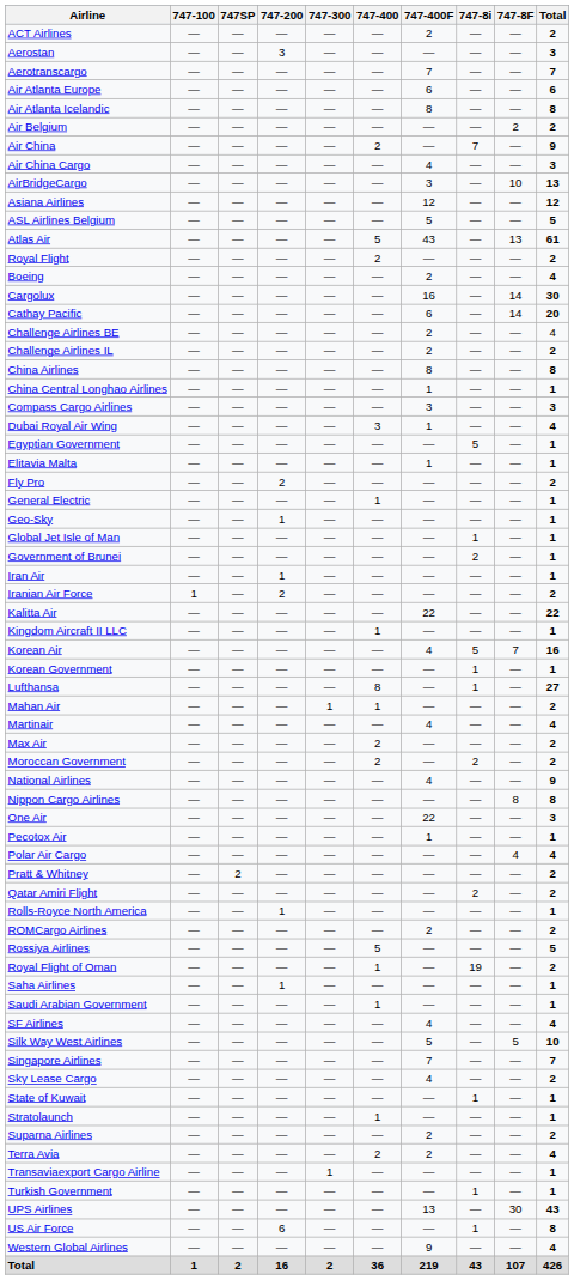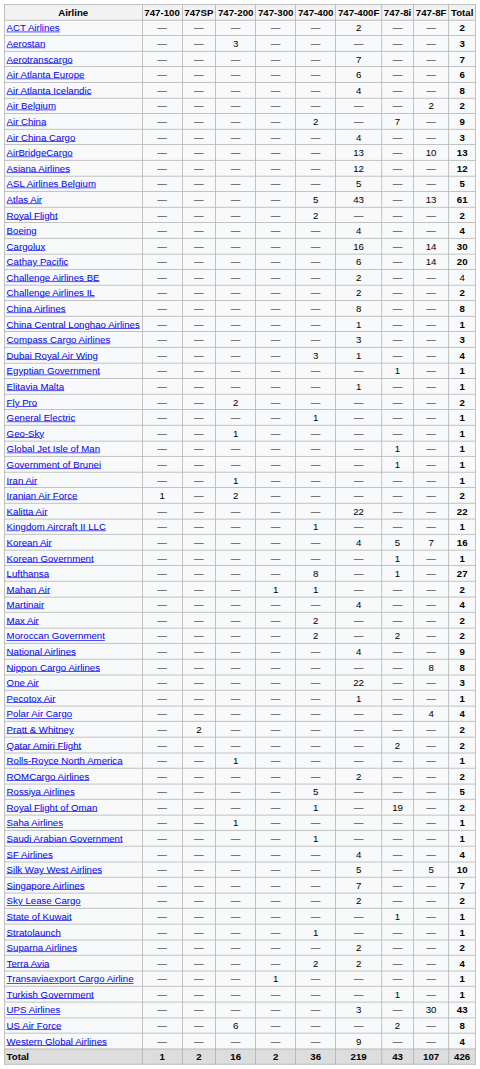 <table class="wikitable sortable sticky-header" style="text-align:center; font-size: 87.5%;background:#f8f9faff;">
 <tr style="background-color:#ccddff">
 <th>Airline</th>
 <th data-sort-type="number">747-100</th>
 <th data-sort-type="number">747SP</th>
 <th data-sort-type="number">747-200</th>
 <th data-sort-type="number">747-300</th>
 <th data-sort-type="number">747-400</th>
 <th data-sort-type="number">747-400F</th>
 <th data-sort-type="number">747-8i</th>
 <th data-sort-type="number">747-8F</th>
 <th>Total</th>
 </tr>
 <tr>
 <td align="left"><a href='#'>ACT Airlines</a></td>
 <td>—</td>
 <td>—</td>
 <td>—</td>
 <td>—</td>
 <td>—</td>
 <td>2</td>
 <td>—</td>
 <td>—</td>
 <td><strong>2</strong></td>
 </tr>
 <tr>
 <td align="left"><a href='#'>Aerostan</a></td>
 <td>—</td>
 <td>—</td>
 <td>3</td>
 <td>—</td>
 <td>—</td>
 <td>—</td>
 <td>—</td>
 <td>—</td>
 <td><strong>3</strong></td>
 </tr>
 <tr>
 <td align="left"><a href='#'>Aerotranscargo</a></td>
 <td>—</td>
 <td>—</td>
 <td>—</td>
 <td>—</td>
 <td>—</td>
 <td>7</td>
 <td>—</td>
 <td>—</td>
 <td><strong>7</strong></td>
 </tr>
 <tr>
 <td align="left"><a href='#'>Air Atlanta Europe</a></td>
 <td>—</td>
 <td>—</td>
 <td>—</td>
 <td>—</td>
 <td>—</td>
 <td>6</td>
 <td>—</td>
 <td>—</td>
 <td><strong>6</strong></td>
 </tr>
 <tr>
 <td align="left"><a href='#'>Air Atlanta Icelandic</a></td>
 <td>—</td>
 <td>—</td>
 <td>—</td>
 <td>—</td>
 <td>—</td>
-<td>8</td>
+<td>4</td>
 <td>—</td>
 <td>—</td>
 <td><strong>8</strong></td>
 </tr>
 <tr>
 <td align="left"><a href='#'>Air Belgium</a></td>
 <td>—</td>
 <td>—</td>
 <td>—</td>
 <td>—</td>
 <td>—</td>
 <td>—</td>
 <td>—</td>
 <td>2</td>
 <td><strong>2</strong></td>
 </tr>
 <tr>
 <td align="left"><a href='#'>Air China</a></td>
 <td>—</td>
 <td>—</td>
 <td>—</td>
 <td>—</td>
 <td>2</td>
 <td>—</td>
 <td>7</td>
 <td>—</td>
 <td><strong>9</strong></td>
 </tr>
 <tr>
 <td align="left"><a href='#'>Air China Cargo</a></td>
 <td>—</td>
 <td>—</td>
 <td>—</td>
 <td>—</td>
 <td>—</td>
 <td>4</td>
 <td>—</td>
 <td>—</td>
 <td><strong>3</strong></td>
 </tr>
 <tr>
 <td align="left"><a href='#'>AirBridgeCargo</a></td>
 <td>—</td>
 <td>—</td>
 <td>—</td>
 <td>—</td>
 <td>—</td>
-<td>3</td>
+<td>13</td>
 <td>—</td>
 <td>10</td>
 <td><strong>13</strong></td>
 </tr>
 <tr>
 <td align="left"><a href='#'>Asiana Airlines</a></td>
 <td>—</td>
 <td>—</td>
 <td>—</td>
 <td>—</td>
 <td>—</td>
 <td>12</td>
 <td>—</td>
 <td>—</td>
 <td><strong>12</strong></td>
 </tr>
 <tr>
 <td align="left"><a href='#'>ASL Airlines Belgium</a></td>
 <td>—</td>
 <td>—</td>
 <td>—</td>
 <td>—</td>
 <td>—</td>
 <td>5</td>
 <td>—</td>
 <td>—</td>
 <td><strong>5</strong></td>
 </tr>
 <tr>
 <td align="left"><a href='#'>Atlas Air</a></td>
 <td>—</td>
 <td>—</td>
 <td>—</td>
 <td>—</td>
 <td>5</td>
 <td>43</td>
 <td>—</td>
 <td>13</td>
 <td><strong>61</strong></td>
 </tr>
 <tr>
 <td align="left"><a href='#'>Royal Flight</a></td>
 <td>—</td>
 <td>—</td>
 <td>—</td>
 <td>—</td>
 <td>2</td>
 <td>—</td>
 <td>—</td>
 <td>—</td>
 <td><strong>2</strong></td>
 </tr>
 <tr>
 <td align="left"><a href='#'>Boeing</a></td>
 <td>—</td>
 <td>—</td>
 <td>—</td>
 <td>—</td>
 <td>—</td>
-<td>2</td>
+<td>4</td>
 <td>—</td>
 <td>—</td>
 <td><strong>4</strong></td>
 </tr>
 <tr>
 <td align="left"><a href='#'>Cargolux</a></td>
 <td>—</td>
 <td>—</td>
 <td>—</td>
 <td>—</td>
 <td>—</td>
 <td>16</td>
 <td>—</td>
 <td>14</td>
 <td><strong>30</strong></td>
 </tr>
 <tr>
 <td align="left"><a href='#'>Cathay Pacific</a></td>
 <td>—</td>
 <td>—</td>
 <td>—</td>
 <td>—</td>
 <td>—</td>
 <td>6</td>
 <td>—</td>
 <td>14</td>
 <td><strong>20</strong></td>
 </tr>
 <tr>
 <td align="left"><a href='#'>Challenge Airlines BE</a></td>
 <td>—</td>
 <td>—</td>
 <td>—</td>
 <td>—</td>
 <td>—</td>
 <td>2</td>
 <td>—</td>
 <td>—</td>
 <td>4</td>
 </tr>
 <tr>
 <td align="left"><a href='#'>Challenge Airlines IL</a></td>
 <td>—</td>
 <td>—</td>
 <td>—</td>
 <td>—</td>
 <td>—</td>
 <td>2</td>
 <td>—</td>
 <td>—</td>
 <td><strong>2</strong></td>
 </tr>
 <tr>
 <td align="left"><a href='#'>China Airlines</a></td>
 <td>—</td>
 <td>—</td>
 <td>—</td>
 <td>—</td>
 <td>—</td>
 <td>8</td>
 <td>—</td>
 <td>—</td>
 <td><strong>8</strong></td>
 </tr>
 <tr>
 <td align="left"><a href='#'>China Central Longhao Airlines</a></td>
 <td>—</td>
 <td>—</td>
 <td>—</td>
 <td>—</td>
 <td>—</td>
 <td>1</td>
 <td>—</td>
 <td>—</td>
 <td><strong>1</strong></td>
 </tr>
 <tr>
 <td align="left"><a href='#'>Compass Cargo Airlines</a></td>
 <td>—</td>
 <td>—</td>
 <td>—</td>
 <td>—</td>
 <td>—</td>
 <td>3</td>
 <td>—</td>
 <td>—</td>
 <td><strong>3</strong></td>
 </tr>
 <tr>
 <td align="left"><a href='#'>Dubai Royal Air Wing</a></td>
 <td>—</td>
 <td>—</td>
 <td>—</td>
 <td>—</td>
 <td>3</td>
 <td>1</td>
 <td>—</td>
 <td>—</td>
 <td><strong>4</strong></td>
 </tr>
 <tr>
 <td align="left"><a href='#'>Egyptian Government</a></td>
 <td>—</td>
 <td>—</td>
 <td>—</td>
 <td>—</td>
 <td>—</td>
 <td>—</td>
-<td>5</td>
+<td>1</td>
 <td>—</td>
 <td><strong>1</strong></td>
 </tr>
 <tr>
 <td align="left"><a href='#'>Elitavia Malta</a></td>
 <td>—</td>
 <td>—</td>
 <td>—</td>
 <td>—</td>
 <td>—</td>
 <td>1</td>
 <td>—</td>
 <td>—</td>
 <td><strong>1</strong></td>
 </tr>
 <tr>
 <td align="left"><a href='#'>Fly Pro</a></td>
 <td>—</td>
 <td>—</td>
 <td>2</td>
 <td>—</td>
 <td>—</td>
 <td>—</td>
 <td>—</td>
 <td>—</td>
 <td><strong>2</strong></td>
 </tr>
 <tr>
 <td align="left"><a href='#'>General Electric</a></td>
 <td>—</td>
 <td>—</td>
 <td>—</td>
 <td>—</td>
 <td>1</td>
 <td>—</td>
 <td>—</td>
 <td>—</td>
 <td><strong>1</strong></td>
 </tr>
 <tr>
 <td align="left"><a href='#'>Geo-Sky</a></td>
 <td>—</td>
 <td>—</td>
 <td>1</td>
 <td>—</td>
 <td>—</td>
 <td>—</td>
 <td>—</td>
 <td>—</td>
 <td><strong>1</strong></td>
 </tr>
 <tr>
 <td align="left"><a href='#'>Global Jet Isle of Man</a></td>
 <td>—</td>
 <td>—</td>
 <td>—</td>
 <td>—</td>
 <td>—</td>
 <td>—</td>
 <td>1</td>
 <td>—</td>
 <td><strong>1</strong></td>
 </tr>
 <tr>
 <td align="left"><a href='#'>Government of Brunei</a></td>
 <td>—</td>
 <td>—</td>
 <td>—</td>
 <td>—</td>
 <td>—</td>
 <td>—</td>
-<td>2</td>
+<td>1</td>
 <td>—</td>
 <td><strong>1</strong></td>
 </tr>
 <tr>
 <td align="left"><a href='#'>Iran Air</a></td>
 <td>—</td>
 <td>—</td>
 <td>1</td>
 <td>—</td>
 <td>—</td>
 <td>—</td>
 <td>—</td>
 <td>—</td>
 <td><strong>1</strong></td>
 </tr>
 <tr>
 <td align="left"><a href='#'>Iranian Air Force</a></td>
 <td>1</td>
 <td>—</td>
 <td>2</td>
 <td>—</td>
 <td>—</td>
 <td>—</td>
 <td>—</td>
 <td>—</td>
 <td><strong>2</strong></td>
 </tr>
 <tr>
 <td align="left"><a href='#'>Kalitta Air</a></td>
 <td>—</td>
 <td>—</td>
 <td>—</td>
 <td>—</td>
 <td>—</td>
 <td>22</td>
 <td>—</td>
 <td>—</td>
 <td><strong>22</strong></td>
 </tr>
 <tr>
 <td align="left"><a href='#'>Kingdom Aircraft II LLC</a></td>
 <td>—</td>
 <td>—</td>
 <td>—</td>
 <td>—</td>
 <td>1</td>
 <td>—</td>
 <td>—</td>
 <td>—</td>
 <td><strong>1</strong></td>
 </tr>
 <tr>
 <td align="left"><a href='#'>Korean Air</a></td>
 <td>—</td>
 <td>—</td>
 <td>—</td>
 <td>—</td>
 <td>—</td>
 <td>4</td>
 <td>5</td>
 <td>7</td>
 <td><strong>16</strong></td>
 </tr>
 <tr>
 <td align="left"><a href='#'>Korean Government</a></td>
 <td>—</td>
 <td>—</td>
 <td>—</td>
 <td>—</td>
 <td>—</td>
 <td>—</td>
 <td>1</td>
 <td>—</td>
 <td><strong>1</strong></td>
 </tr>
 <tr>
 <td align="left"><a href='#'>Lufthansa</a></td>
 <td>—</td>
 <td>—</td>
 <td>—</td>
 <td>—</td>
 <td>8</td>
 <td>—</td>
 <td>1</td>
 <td>—</td>
 <td><strong>27</strong></td>
 </tr>
 <tr>
 <td align="left"><a href='#'>Mahan Air</a></td>
 <td>—</td>
 <td>—</td>
 <td>—</td>
 <td>1</td>
 <td>1</td>
 <td>—</td>
 <td>—</td>
 <td>—</td>
 <td><strong>2</strong></td>
 </tr>
 <tr>
 <td align="left"><a href='#'>Martinair</a></td>
 <td>—</td>
 <td>—</td>
 <td>—</td>
 <td>—</td>
 <td>—</td>
 <td>4</td>
 <td>—</td>
 <td>—</td>
 <td><strong>4</strong></td>
 </tr>
 <tr>
 <td align="left"><a href='#'>Max Air</a></td>
 <td>—</td>
 <td>—</td>
 <td>—</td>
 <td>—</td>
 <td>2</td>
 <td>—</td>
 <td>—</td>
 <td>—</td>
 <td><strong>2</strong></td>
 </tr>
 <tr>
 <td align="left"><a href='#'>Moroccan Government</a></td>
 <td>—</td>
 <td>—</td>
 <td>—</td>
 <td>—</td>
 <td>2</td>
 <td>—</td>
 <td>2</td>
 <td>—</td>
 <td><strong>2</strong></td>
 </tr>
 <tr>
 <td align="left"><a href='#'>National Airlines</a></td>
 <td>—</td>
 <td>—</td>
 <td>—</td>
 <td>—</td>
 <td>—</td>
 <td>4</td>
 <td>—</td>
 <td>—</td>
 <td><strong>9</strong></td>
 </tr>
 <tr>
 <td align="left"><a href='#'>Nippon Cargo Airlines</a></td>
 <td>—</td>
 <td>—</td>
 <td>—</td>
 <td>—</td>
 <td>—</td>
 <td>—</td>
 <td>—</td>
 <td>8</td>
 <td><strong>8</strong></td>
 </tr>
 <tr>
 <td align="left"><a href='#'>One Air</a></td>
 <td>—</td>
 <td>—</td>
 <td>—</td>
 <td>—</td>
 <td>—</td>
 <td>22</td>
 <td>—</td>
 <td>—</td>
 <td><strong>3</strong></td>
 </tr>
 <tr>
 <td align="left"><a href='#'>Pecotox Air</a></td>
 <td>—</td>
 <td>—</td>
 <td>—</td>
 <td>—</td>
 <td>—</td>
 <td>1</td>
 <td>—</td>
 <td>—</td>
 <td><strong>1</strong></td>
 </tr>
 <tr>
 <td align="left"><a href='#'>Polar Air Cargo</a></td>
 <td>—</td>
 <td>—</td>
 <td>—</td>
 <td>—</td>
 <td>—</td>
 <td>—</td>
 <td>—</td>
 <td>4</td>
 <td><strong>4</strong></td>
 </tr>
 <tr>
 <td align="left"><a href='#'>Pratt & Whitney</a></td>
 <td>—</td>
 <td>2</td>
 <td>—</td>
 <td>—</td>
 <td>—</td>
 <td>—</td>
 <td>—</td>
 <td>—</td>
 <td><strong>2</strong></td>
 </tr>
 <tr>
 <td align="left"><a href='#'>Qatar Amiri Flight</a></td>
 <td>—</td>
 <td>—</td>
 <td>—</td>
 <td>—</td>
 <td>—</td>
 <td>—</td>
 <td>2</td>
 <td>—</td>
 <td><strong>2</strong></td>
 </tr>
 <tr>
 <td align="left"><a href='#'>Rolls-Royce North America</a></td>
 <td>—</td>
 <td>—</td>
 <td>1</td>
 <td>—</td>
 <td>—</td>
 <td>—</td>
 <td>—</td>
 <td>—</td>
 <td><strong>1</strong></td>
 </tr>
 <tr>
 <td align="left"><a href='#'>ROMCargo Airlines</a></td>
 <td>—</td>
 <td>—</td>
 <td>—</td>
 <td>—</td>
 <td>—</td>
 <td>2</td>
 <td>—</td>
 <td>—</td>
 <td><strong>2</strong></td>
 </tr>
 <tr>
 <td align="left"><a href='#'>Rossiya Airlines</a></td>
 <td>—</td>
 <td>—</td>
 <td>—</td>
 <td>—</td>
 <td>5</td>
 <td>—</td>
 <td>—</td>
 <td>—</td>
 <td><strong>5</strong></td>
 </tr>
 <tr>
 <td align="left"><a href='#'>Royal Flight of Oman</a></td>
 <td>—</td>
 <td>—</td>
 <td>—</td>
 <td>—</td>
 <td>1</td>
 <td>—</td>
 <td>19</td>
 <td>—</td>
 <td><strong>2</strong></td>
 </tr>
 <tr>
 <td align="left"><a href='#'>Saha Airlines</a></td>
 <td>—</td>
 <td>—</td>
 <td>1</td>
 <td>—</td>
 <td>—</td>
 <td>—</td>
 <td>—</td>
 <td>—</td>
 <td><strong>1</strong></td>
 </tr>
 <tr>
 <td align="left"><a href='#'>Saudi Arabian Government</a></td>
 <td>—</td>
 <td>—</td>
 <td>—</td>
 <td>—</td>
 <td>1</td>
 <td>—</td>
 <td>—</td>
 <td>—</td>
 <td><strong>1</strong></td>
 </tr>
 <tr>
 <td align="left"><a href='#'>SF Airlines</a></td>
 <td>—</td>
 <td>—</td>
 <td>—</td>
 <td>—</td>
 <td>—</td>
 <td>4</td>
 <td>—</td>
 <td>—</td>
 <td><strong>4</strong></td>
 </tr>
 <tr>
 <td align="left"><a href='#'>Silk Way West Airlines</a></td>
 <td>—</td>
 <td>—</td>
 <td>—</td>
 <td>—</td>
 <td>—</td>
 <td>5</td>
 <td>—</td>
 <td>5</td>
 <td><strong>10</strong></td>
 </tr>
 <tr>
 <td align="left"><a href='#'>Singapore Airlines</a></td>
 <td>—</td>
 <td>—</td>
 <td>—</td>
 <td>—</td>
 <td>—</td>
 <td>7</td>
 <td>—</td>
 <td>—</td>
 <td><strong>7</strong></td>
 </tr>
 <tr>
 <td align="left"><a href='#'>Sky Lease Cargo</a></td>
 <td>—</td>
 <td>—</td>
 <td>—</td>
 <td>—</td>
 <td>—</td>
-<td>4</td>
+<td>2</td>
 <td>—</td>
 <td>—</td>
 <td><strong>2</strong></td>
 </tr>
 <tr>
 <td align="left"><a href='#'>State of Kuwait</a></td>
 <td>—</td>
 <td>—</td>
 <td>—</td>
 <td>—</td>
 <td>—</td>
 <td>—</td>
 <td>1</td>
 <td>—</td>
 <td><strong>1</strong></td>
 </tr>
 <tr>
 <td align="left"><a href='#'>Stratolaunch</a></td>
 <td>—</td>
 <td>—</td>
 <td>—</td>
 <td>—</td>
 <td>1</td>
 <td>—</td>
 <td>—</td>
 <td>—</td>
 <td><strong>1</strong></td>
 </tr>
 <tr>
 <td align="left"><a href='#'>Suparna Airlines</a></td>
 <td>—</td>
 <td>—</td>
 <td>—</td>
 <td>—</td>
 <td>—</td>
 <td>2</td>
 <td>—</td>
 <td>—</td>
 <td><strong>2</strong></td>
 </tr>
 <tr>
 <td align="left"><a href='#'>Terra Avia</a></td>
 <td>—</td>
 <td>—</td>
 <td>—</td>
 <td>—</td>
 <td>2</td>
 <td>2</td>
 <td>—</td>
 <td>—</td>
 <td><strong>4</strong></td>
 </tr>
 <tr>
 <td align="left"><a href='#'>Transaviaexport Cargo Airline</a></td>
 <td>—</td>
 <td>—</td>
 <td>—</td>
 <td>1</td>
 <td>—</td>
 <td>—</td>
 <td>—</td>
 <td>—</td>
 <td><strong>1</strong></td>
 </tr>
 <tr>
 <td align="left"><a href='#'>Turkish Government</a></td>
 <td>—</td>
 <td>—</td>
 <td>—</td>
 <td>—</td>
 <td>—</td>
 <td>—</td>
 <td>1</td>
 <td>—</td>
 <td><strong>1</strong></td>
 </tr>
 <tr>
 <td align="left"><a href='#'>UPS Airlines</a></td>
 <td>—</td>
 <td>—</td>
 <td>—</td>
 <td>—</td>
 <td>—</td>
-<td>13</td>
+<td>3</td>
 <td>—</td>
 <td>30</td>
 <td><strong>43</strong></td>
 </tr>
 <tr>
 <td align="left"><a href='#'>US Air Force</a></td>
 <td>—</td>
 <td>—</td>
 <td>6</td>
 <td>—</td>
 <td>—</td>
 <td>—</td>
-<td>1</td>
+<td>2</td>
 <td>—</td>
 <td><strong>8</strong></td>
 </tr>
 <tr>
 <td align="left"><a href='#'>Western Global Airlines</a></td>
 <td>—</td>
 <td>—</td>
 <td>—</td>
 <td>—</td>
 <td>—</td>
 <td>9</td>
 <td>—</td>
 <td>—</td>
 <td><strong>4</strong></td>
 </tr>
 <tr class="sortbottom" style="font-weight:bold; background:#dddddd">
 <td align="left"><strong>Total</strong></td>
 <td><strong>1</strong></td>
 <td><strong>2</strong></td>
 <td><strong>16</strong></td>
 <td>2</td>
 <td><strong>36</strong></td>
 <td>219</td>
 <td>43</td>
 <td><strong>107</strong></td>
 <td>426</td>
 </tr>
 </table>
